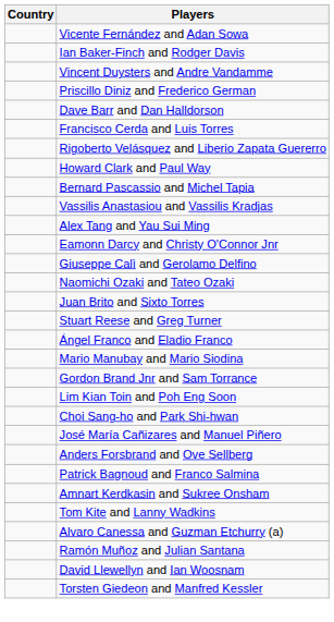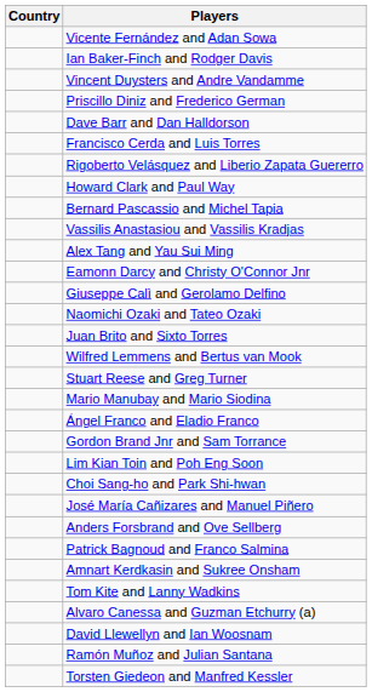 <table class="wikitable" style="font-size:95%;">
 <tr>
 <th>Country</th>
 <th>Players</th>
 </tr>
 <tr>
 <td></td>
 <td><a href='#'>Vicente Fernández</a> and <a href='#'>Adan Sowa</a></td>
 </tr>
 <tr>
 <td></td>
 <td><a href='#'>Ian Baker-Finch</a> and <a href='#'>Rodger Davis</a></td>
 </tr>
 <tr>
 <td></td>
 <td><a href='#'>Vincent Duysters</a> and <a href='#'>Andre Vandamme</a></td>
 </tr>
 <tr>
 <td></td>
 <td><a href='#'>Priscillo Diniz</a> and <a href='#'>Frederico German</a></td>
 </tr>
 <tr>
 <td></td>
 <td><a href='#'>Dave Barr</a> and <a href='#'>Dan Halldorson</a></td>
 </tr>
 <tr>
 <td></td>
 <td><a href='#'>Francisco Cerda</a> and <a href='#'>Luis Torres</a></td>
 </tr>
 <tr>
 <td></td>
 <td><a href='#'>Rigoberto Velásquez</a> and <a href='#'>Liberio Zapata Guererro</a></td>
 </tr>
 <tr>
 <td></td>
 <td><a href='#'>Howard Clark</a> and <a href='#'>Paul Way</a></td>
 </tr>
 <tr>
 <td></td>
 <td><a href='#'>Bernard Pascassio</a> and <a href='#'>Michel Tapia</a></td>
 </tr>
 <tr>
 <td></td>
 <td><a href='#'>Vassilis Anastasiou</a> and <a href='#'>Vassilis Kradjas</a></td>
 </tr>
 <tr>
 <td></td>
 <td><a href='#'>Alex Tang</a> and <a href='#'>Yau Sui Ming</a></td>
 </tr>
 <tr>
 <td></td>
 <td><a href='#'>Eamonn Darcy</a> and <a href='#'>Christy O'Connor Jnr</a></td>
 </tr>
 <tr>
 <td></td>
 <td><a href='#'>Giuseppe Calì</a> and <a href='#'>Gerolamo Delfino</a></td>
 </tr>
 <tr>
 <td></td>
 <td><a href='#'>Naomichi Ozaki</a> and <a href='#'>Tateo Ozaki</a></td>
 </tr>
 <tr>
 <td></td>
 <td><a href='#'>Juan Brito</a> and <a href='#'>Sixto Torres</a></td>
 </tr>
 <tr>
 <td></td>
+<td><a href='#'>Wilfred Lemmens</a> and <a href='#'>Bertus van Mook</a></td>
+</tr>
+<tr>
+<td></td>
 <td><a href='#'>Stuart Reese</a> and <a href='#'>Greg Turner</a></td>
 </tr>
 <tr>
 <td></td>
-<td><a href='#'>Ángel Franco</a> and <a href='#'>Eladio Franco</a></td>
+<td><a href='#'>Mario Manubay</a> and <a href='#'>Mario Siodina</a></td>
 </tr>
 <tr>
 <td></td>
-<td><a href='#'>Mario Manubay</a> and <a href='#'>Mario Siodina</a></td>
+<td><a href='#'>Ángel Franco</a> and <a href='#'>Eladio Franco</a></td>
 </tr>
 <tr>
 <td></td>
 <td><a href='#'>Gordon Brand Jnr</a> and <a href='#'>Sam Torrance</a></td>
 </tr>
 <tr>
 <td></td>
 <td><a href='#'>Lim Kian Toin</a> and <a href='#'>Poh Eng Soon</a></td>
 </tr>
 <tr>
 <td></td>
 <td><a href='#'>Choi Sang-ho</a> and <a href='#'>Park Shi-hwan</a></td>
 </tr>
 <tr>
 <td></td>
 <td><a href='#'>José María Cañizares</a> and <a href='#'>Manuel Piñero</a></td>
 </tr>
 <tr>
 <td></td>
 <td><a href='#'>Anders Forsbrand</a> and <a href='#'>Ove Sellberg</a></td>
 </tr>
 <tr>
 <td></td>
 <td><a href='#'>Patrick Bagnoud</a> and <a href='#'>Franco Salmina</a></td>
 </tr>
 <tr>
 <td></td>
 <td><a href='#'>Amnart Kerdkasin</a> and <a href='#'>Sukree Onsham</a></td>
 </tr>
 <tr>
 <td></td>
 <td><a href='#'>Tom Kite</a> and <a href='#'>Lanny Wadkins</a></td>
 </tr>
 <tr>
 <td></td>
 <td><a href='#'>Alvaro Canessa</a> and <a href='#'>Guzman Etchurry</a> (a)</td>
 </tr>
 <tr>
 <td></td>
-<td><a href='#'>Ramón Muñoz</a> and <a href='#'>Julian Santana</a></td>
+<td><a href='#'>David Llewellyn</a> and <a href='#'>Ian Woosnam</a></td>
 </tr>
 <tr>
 <td></td>
-<td><a href='#'>David Llewellyn</a> and <a href='#'>Ian Woosnam</a></td>
+<td><a href='#'>Ramón Muñoz</a> and <a href='#'>Julian Santana</a></td>
 </tr>
 <tr>
 <td></td>
 <td><a href='#'>Torsten Giedeon</a> and <a href='#'>Manfred Kessler</a></td>
 </tr>
 </table>
